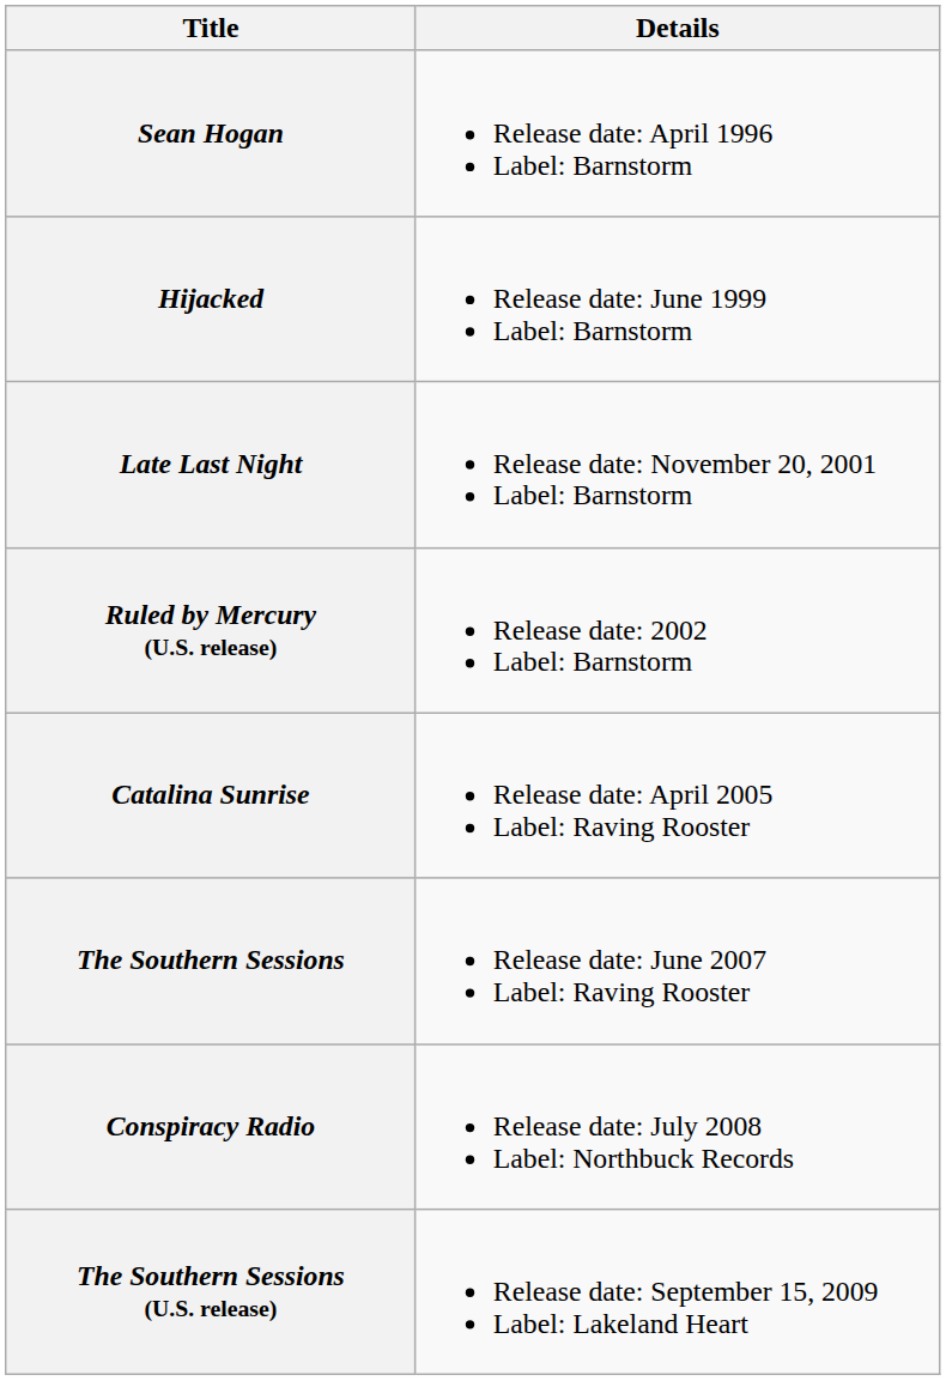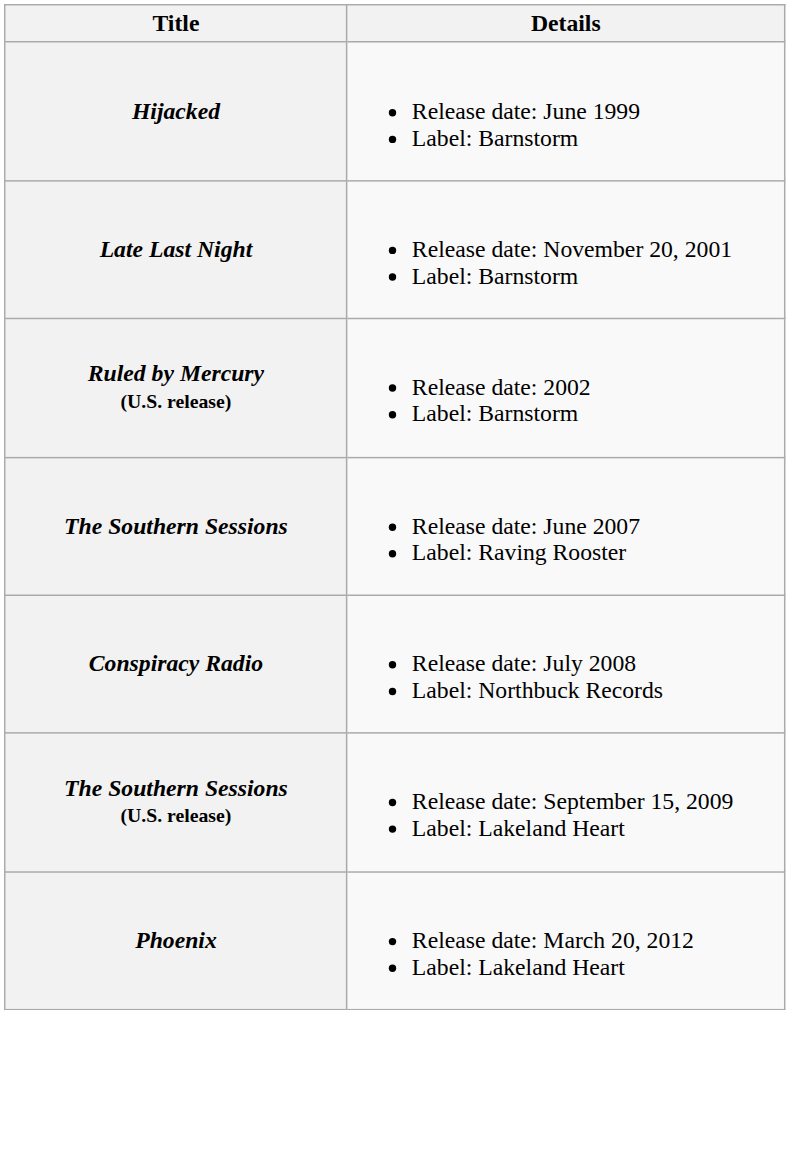 <table class="wikitable plainrowheaders">
 <tr>
 <th style="width:14em;">Title</th>
 <th style="width:18em;">Details</th>
-</tr>
-<tr>
-<th scope="row"><em>Sean Hogan</em></th>
-<td><br><ul><li>Release date: April 1996</li><li>Label: Barnstorm</li></ul></td>
 </tr>
 <tr>
 <th scope="row"><em>Hijacked</em></th>
 <td><br><ul><li>Release date: June 1999</li><li>Label: Barnstorm</li></ul></td>
 </tr>
 <tr>
 <th scope="row"><em>Late Last Night</em></th>
 <td><br><ul><li>Release date: November 20, 2001</li><li>Label: Barnstorm</li></ul></td>
 </tr>
 <tr>
 <th scope="row"><em>Ruled by Mercury</em><br><small>(U.S. release)</small></th>
 <td><br><ul><li>Release date: 2002</li><li>Label: Barnstorm</li></ul></td>
 </tr>
 <tr>
-<th scope="row"><em>Catalina Sunrise</em></th>
-<td><br><ul><li>Release date: April 2005</li><li>Label: Raving Rooster</li></ul></td>
-</tr>
-<tr>
 <th scope="row"><em>The Southern Sessions</em></th>
 <td><br><ul><li>Release date: June 2007</li><li>Label: Raving Rooster</li></ul></td>
 </tr>
 <tr>
 <th scope="row"><em>Conspiracy Radio</em></th>
 <td><br><ul><li>Release date: July 2008</li><li>Label: Northbuck Records</li></ul></td>
 </tr>
 <tr>
 <th scope="row"><em>The Southern Sessions</em><br><small>(U.S. release)</small></th>
 <td><br><ul><li>Release date: September 15, 2009</li><li>Label: Lakeland Heart</li></ul></td>
 </tr>
+<tr>
+<th scope="row"><em>Phoenix</em></th>
+<td><br><ul><li>Release date: March 20, 2012</li><li>Label: Lakeland Heart</li></ul></td>
+</tr>
 </table>
